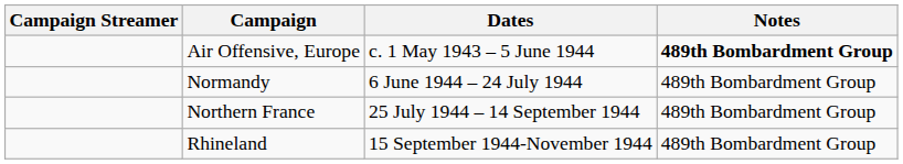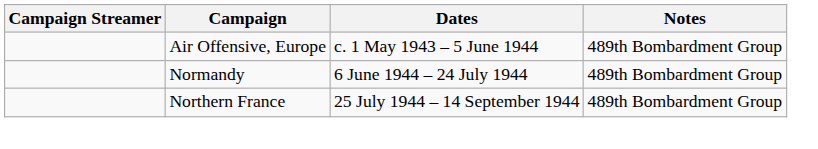 <table class="wikitable">
 <tr>
 <th>Campaign Streamer</th>
 <th>Campaign</th>
 <th>Dates</th>
 <th>Notes</th>
 </tr>
 <tr>
 <td></td>
 <td>Air Offensive, Europe</td>
 <td>c. 1 May 1943 – 5 June 1944</td>
-<td><strong>489th Bombardment Group</strong></td>
+<td>489th Bombardment Group</td>
 </tr>
 <tr>
 <td></td>
 <td>Normandy</td>
 <td>6 June 1944 – 24 July 1944</td>
 <td>489th Bombardment Group</td>
 </tr>
 <tr>
 <td></td>
 <td>Northern France</td>
 <td>25 July 1944 – 14 September 1944</td>
 <td>489th Bombardment Group</td>
 </tr>
-<tr>
-<td></td>
-<td>Rhineland</td>
-<td>15 September 1944-November 1944</td>
-<td>489th Bombardment Group</td>
-</tr>
 </table>
